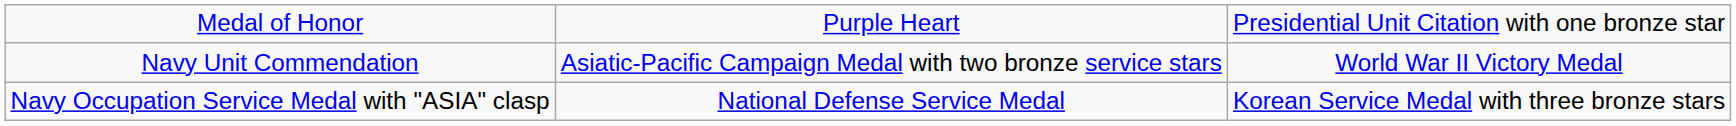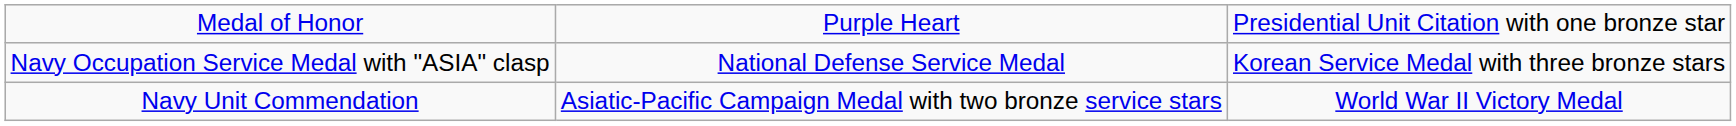 <table class="wikitable" style="margin:1em auto; text-align:center;">
 <tr>
 <td><a href='#'>Medal of Honor</a></td>
 <td><a href='#'>Purple Heart</a></td>
 <td><a href='#'>Presidential Unit Citation</a> with one bronze star</td>
 </tr>
 <tr>
+<td><a href='#'>Navy Occupation Service Medal</a> with "ASIA" clasp</td>
+<td><a href='#'>National Defense Service Medal</a></td>
+<td><a href='#'>Korean Service Medal</a> with three bronze stars</td>
+</tr>
+<tr>
 <td><a href='#'>Navy Unit Commendation</a></td>
 <td><a href='#'>Asiatic-Pacific Campaign Medal</a> with two bronze <a href='#'>service stars</a></td>
 <td><a href='#'>World War II Victory Medal</a></td>
 </tr>
-<tr>
-<td><a href='#'>Navy Occupation Service Medal</a> with "ASIA" clasp</td>
-<td><a href='#'>National Defense Service Medal</a></td>
-<td><a href='#'>Korean Service Medal</a> with three bronze stars</td>
-</tr>
 </table>
